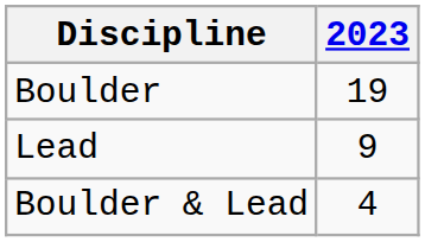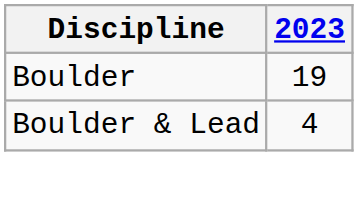 <table class="wikitable" style="text-align: center;">
 <tr>
 <th>Discipline</th>
 <th><a href='#'>2023</a></th>
 </tr>
 <tr>
 <td align="left">Boulder</td>
 <td>19</td>
 </tr>
 <tr>
-<td align="left">Lead</td>
-<td>9</td>
-</tr>
-<tr>
 <td align="left">Boulder & Lead</td>
 <td>4</td>
 </tr>
 </table>
